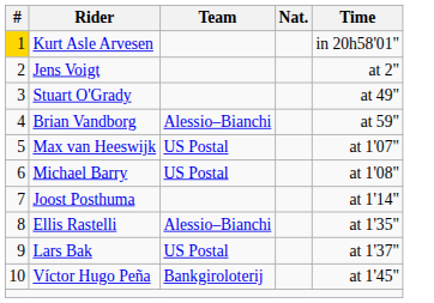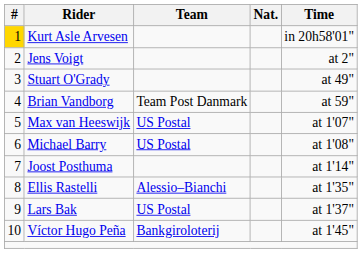 <table class=wikitable>
 <tr>
 <th align=right>#</th>
 <th>Rider</th>
 <th>Team</th>
 <th>Nat.</th>
 <th align=right>Time</th>
 </tr>
 <tr>
 <td align=right bgcolor=gold>1</td>
 <td><a href='#'>Kurt Asle Arvesen</a></td>
 <td></td>
 <td></td>
 <td align=right>in 20h58'01"</td>
 </tr>
 <tr>
 <td align=right>2</td>
 <td><a href='#'>Jens Voigt</a></td>
 <td></td>
 <td></td>
 <td align=right>at 2"</td>
 </tr>
 <tr>
 <td align=right>3</td>
 <td><a href='#'>Stuart O'Grady</a></td>
 <td></td>
 <td></td>
 <td align=right>at 49"</td>
 </tr>
 <tr>
 <td align=right>4</td>
 <td><a href='#'>Brian Vandborg</a></td>
-<td><a href='#'>Alessio–Bianchi</a></td>
+<td>Team Post Danmark</td>
 <td></td>
 <td align=right>at 59"</td>
 </tr>
 <tr>
 <td align=right>5</td>
 <td><a href='#'>Max van Heeswijk</a></td>
 <td><a href='#'>US Postal</a></td>
 <td></td>
 <td align=right>at 1'07"</td>
 </tr>
 <tr>
 <td align=right>6</td>
 <td><a href='#'>Michael Barry</a></td>
 <td><a href='#'>US Postal</a></td>
 <td></td>
 <td align=right>at 1'08"</td>
 </tr>
 <tr>
 <td align=right>7</td>
 <td><a href='#'>Joost Posthuma</a></td>
 <td></td>
 <td></td>
 <td align=right>at 1'14"</td>
 </tr>
 <tr>
 <td align=right>8</td>
 <td><a href='#'>Ellis Rastelli</a></td>
 <td><a href='#'>Alessio–Bianchi</a></td>
 <td></td>
 <td align=right>at 1'35"</td>
 </tr>
 <tr>
 <td align=right>9</td>
 <td><a href='#'>Lars Bak</a></td>
 <td><a href='#'>US Postal</a></td>
 <td></td>
 <td align=right>at 1'37"</td>
 </tr>
 <tr>
 <td align=right>10</td>
 <td><a href='#'>Víctor Hugo Peña</a></td>
 <td><a href='#'>Bankgiroloterij</a></td>
 <td></td>
 <td align=right>at 1'45"</td>
 </tr>
 <tr>
 <td align=right colspan=5></td>
 </tr>
 </table>
